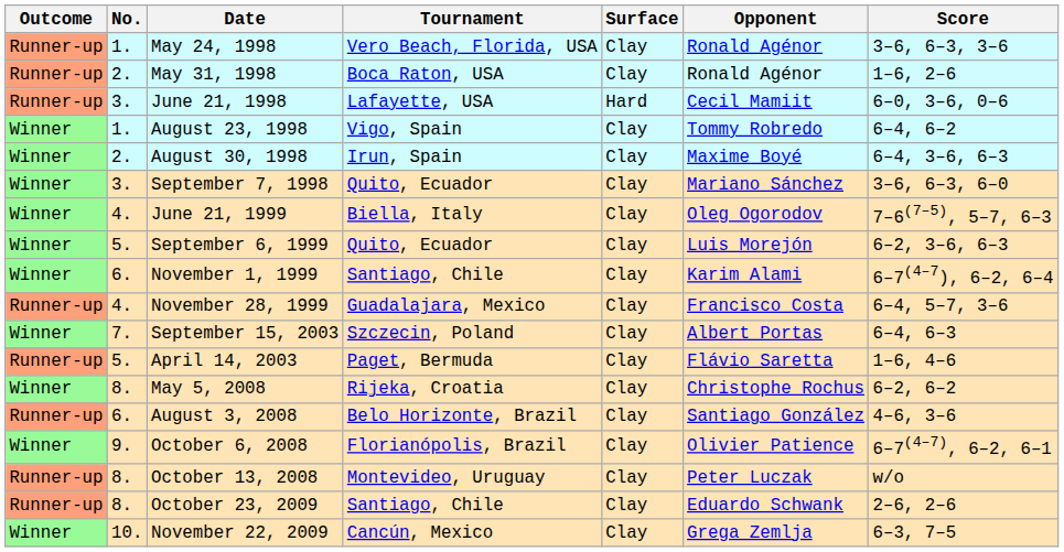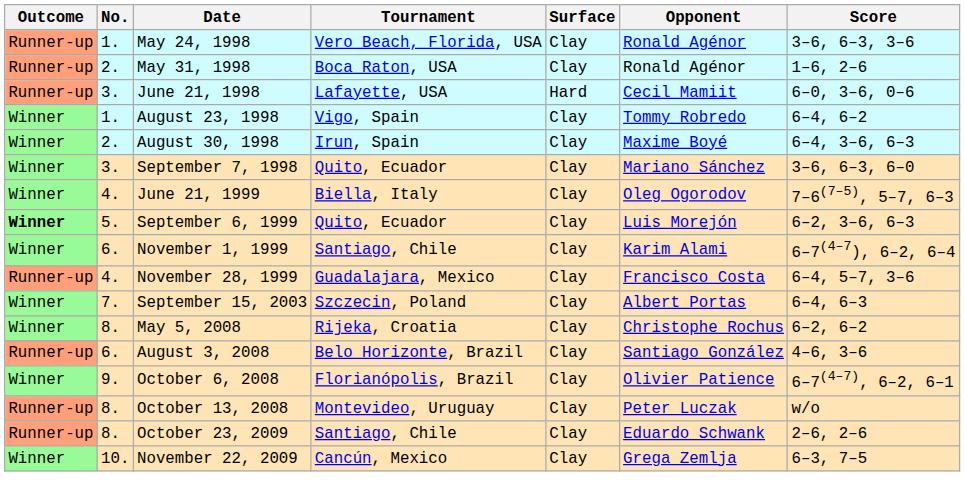 <table class=wikitable style=font-size:97%>
 <tr>
 <th>Outcome</th>
 <th>No.</th>
 <th>Date</th>
 <th>Tournament</th>
 <th>Surface</th>
 <th>Opponent</th>
 <th>Score</th>
 </tr>
 <tr style="background:#cffcff;">
 <td style="background:#ffa07a;">Runner-up</td>
 <td>1.</td>
 <td>May 24, 1998</td>
 <td><a href='#'>Vero Beach, Florida</a>, USA</td>
 <td>Clay</td>
 <td> <a href='#'>Ronald Agénor</a></td>
 <td>3–6, 6–3, 3–6</td>
 </tr>
 <tr style="background:#cffcff;">
 <td style="background:#ffa07a;">Runner-up</td>
 <td>2.</td>
 <td>May 31, 1998</td>
 <td><a href='#'>Boca Raton</a>, USA</td>
 <td>Clay</td>
 <td> Ronald Agénor</td>
 <td>1–6, 2–6</td>
 </tr>
 <tr style="background:#cffcff;">
 <td style="background:#ffa07a;">Runner-up</td>
 <td>3.</td>
 <td>June 21, 1998</td>
 <td><a href='#'>Lafayette</a>, USA</td>
 <td>Hard</td>
 <td> <a href='#'>Cecil Mamiit</a></td>
 <td>6–0, 3–6, 0–6</td>
 </tr>
 <tr style="background:#cffcff;">
 <td style="background:#98fb98;">Winner</td>
 <td>1.</td>
 <td>August 23, 1998</td>
 <td><a href='#'>Vigo</a>, Spain</td>
 <td>Clay</td>
 <td> <a href='#'>Tommy Robredo</a></td>
 <td>6–4, 6–2</td>
 </tr>
 <tr style="background:#cffcff;">
 <td style="background:#98fb98;">Winner</td>
 <td>2.</td>
 <td>August 30, 1998</td>
 <td><a href='#'>Irun</a>, Spain</td>
 <td>Clay</td>
 <td> <a href='#'>Maxime Boyé</a></td>
 <td>6–4, 3–6, 6–3</td>
 </tr>
 <tr style="background:moccasin;">
 <td style="background:#98fb98;">Winner</td>
 <td>3.</td>
 <td>September 7, 1998</td>
 <td><a href='#'>Quito</a>, Ecuador</td>
 <td>Clay</td>
 <td> <a href='#'>Mariano Sánchez</a></td>
 <td>3–6, 6–3, 6–0</td>
 </tr>
 <tr style="background:moccasin;">
 <td style="background:#98fb98;">Winner</td>
 <td>4.</td>
 <td>June 21, 1999</td>
 <td><a href='#'>Biella</a>, Italy</td>
 <td>Clay</td>
 <td> <a href='#'>Oleg Ogorodov</a></td>
 <td>7–6<sup>(7–5)</sup>, 5–7, 6–3</td>
 </tr>
 <tr style="background:moccasin;">
-<td style="background:#98fb98;">Winner</td>
+<td style="background:#98fb98;"><strong>Winner</strong></td>
 <td>5.</td>
 <td>September 6, 1999</td>
 <td><a href='#'>Quito</a>, Ecuador</td>
 <td>Clay</td>
 <td> <a href='#'>Luis Morejón</a></td>
 <td>6–2, 3–6, 6–3</td>
 </tr>
 <tr style="background:moccasin;">
 <td style="background:#98fb98;">Winner</td>
 <td>6.</td>
 <td>November 1, 1999</td>
 <td><a href='#'>Santiago</a>, Chile</td>
 <td>Clay</td>
 <td> <a href='#'>Karim Alami</a></td>
 <td>6–7<sup>(4–7</sup>), 6–2, 6–4</td>
 </tr>
 <tr style="background:moccasin;">
 <td style="background:#ffa07a;">Runner-up</td>
 <td>4.</td>
 <td>November 28, 1999</td>
 <td><a href='#'>Guadalajara</a>, Mexico</td>
 <td>Clay</td>
 <td> <a href='#'>Francisco Costa</a></td>
 <td>6–4, 5–7, 3–6</td>
 </tr>
 <tr style="background:moccasin;">
 <td style="background:#98fb98;">Winner</td>
 <td>7.</td>
 <td>September 15, 2003</td>
 <td><a href='#'>Szczecin</a>, Poland</td>
 <td>Clay</td>
 <td> <a href='#'>Albert Portas</a></td>
 <td>6–4, 6–3</td>
-</tr>
-<tr style="background:moccasin;">
-<td style="background:#ffa07a;">Runner-up</td>
-<td>5.</td>
-<td>April 14, 2003</td>
-<td><a href='#'>Paget</a>, Bermuda</td>
-<td>Clay</td>
-<td> <a href='#'>Flávio Saretta</a></td>
-<td>1–6, 4–6</td>
 </tr>
 <tr style="background:moccasin;">
 <td style="background:#98fb98;">Winner</td>
 <td>8.</td>
 <td>May 5, 2008</td>
 <td><a href='#'>Rijeka</a>, Croatia</td>
 <td>Clay</td>
 <td> <a href='#'>Christophe Rochus</a></td>
 <td>6–2, 6–2</td>
 </tr>
 <tr style="background:moccasin;">
 <td style="background:#ffa07a;">Runner-up</td>
 <td>6.</td>
 <td>August 3, 2008</td>
 <td><a href='#'>Belo Horizonte</a>, Brazil</td>
 <td>Clay</td>
 <td> <a href='#'>Santiago González</a></td>
 <td>4–6, 3–6</td>
 </tr>
 <tr style="background:moccasin;">
 <td style="background:#98fb98;">Winner</td>
 <td>9.</td>
 <td>October 6, 2008</td>
 <td><a href='#'>Florianópolis</a>, Brazil</td>
 <td>Clay</td>
 <td> <a href='#'>Olivier Patience</a></td>
 <td>6–7<sup>(4–7)</sup>, 6–2, 6–1</td>
 </tr>
 <tr style="background:moccasin;">
 <td style="background:#ffa07a;">Runner-up</td>
 <td>8.</td>
 <td>October 13, 2008</td>
 <td><a href='#'>Montevideo</a>, Uruguay</td>
 <td>Clay</td>
 <td> <a href='#'>Peter Luczak</a></td>
 <td>w/o</td>
 </tr>
 <tr style="background:moccasin;">
 <td style="background:#ffa07a;">Runner-up</td>
 <td>8.</td>
 <td>October 23, 2009</td>
 <td><a href='#'>Santiago</a>, Chile</td>
 <td>Clay</td>
 <td> <a href='#'>Eduardo Schwank</a></td>
 <td>2–6, 2–6</td>
 </tr>
 <tr style="background:moccasin;">
 <td style="background:#98fb98;">Winner</td>
 <td>10.</td>
 <td>November 22, 2009</td>
 <td><a href='#'>Cancún</a>, Mexico</td>
 <td>Clay</td>
 <td> <a href='#'>Grega Zemlja</a></td>
 <td>6–3, 7–5</td>
 </tr>
 </table>
